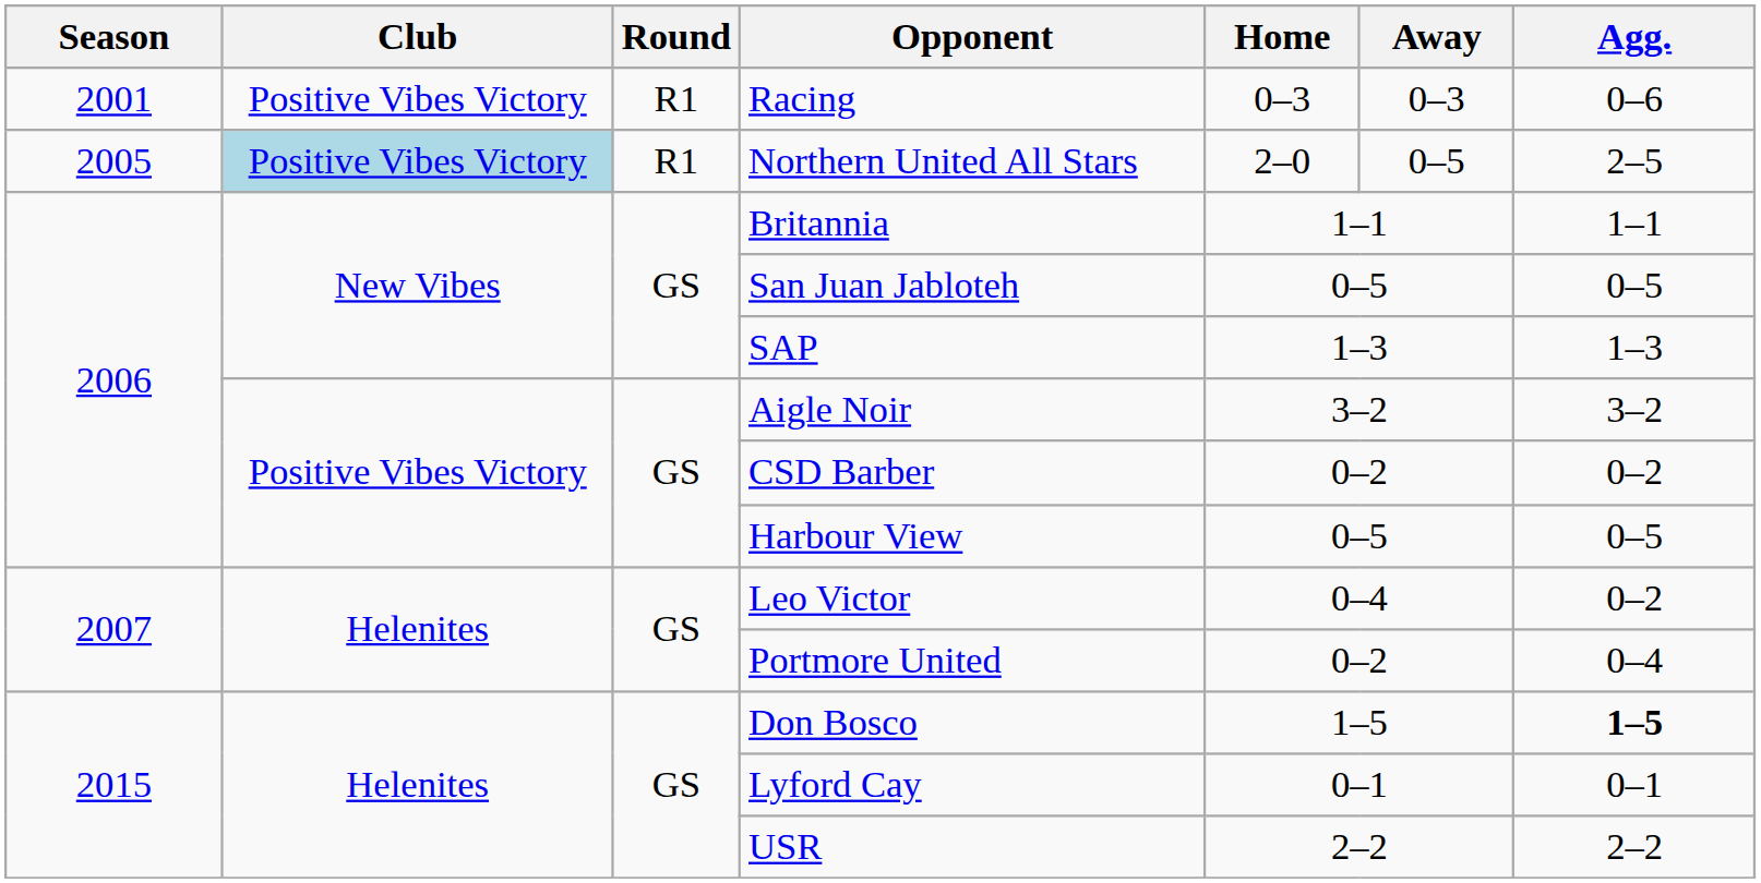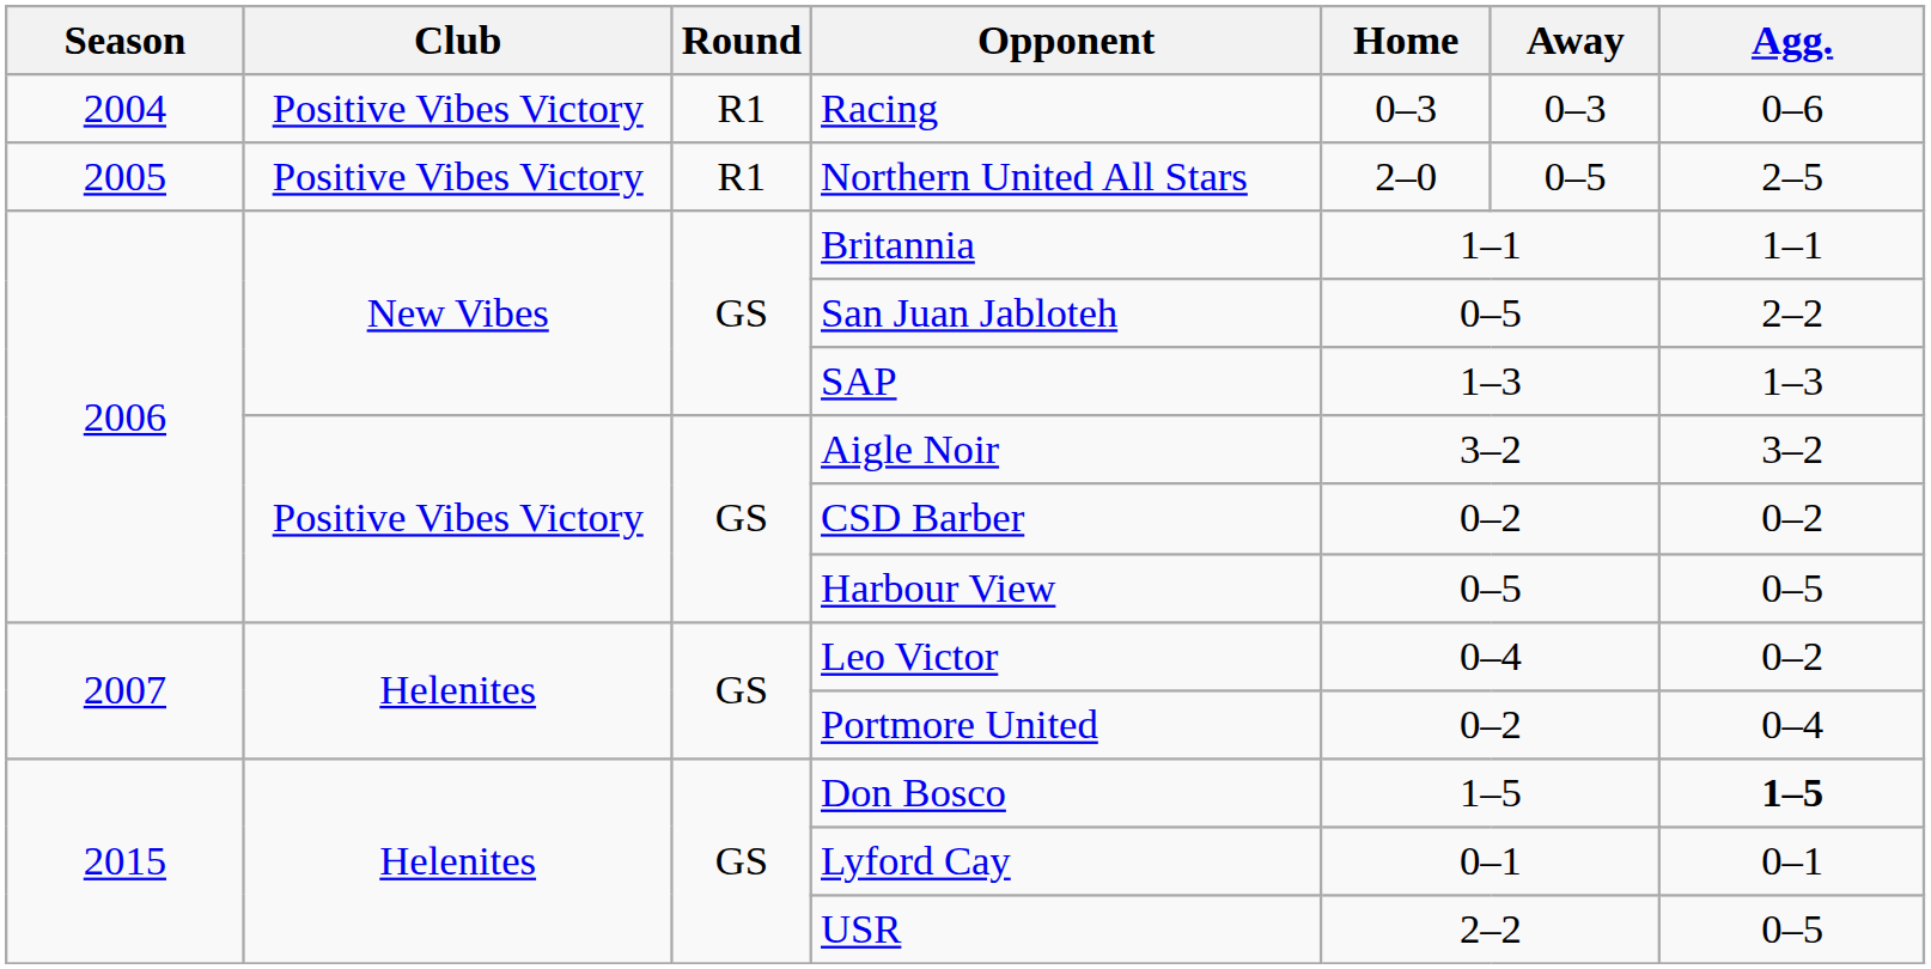 <table class="wikitable" style="font-size:95%; text-align: center;">
 <tr>
 <th width="80">Season</th>
 <th width="150">Club</th>
 <th width="30">Round</th>
 <th width="180">Opponent</th>
 <th width="55">Home</th>
 <th width="55">Away</th>
 <th width="90"><a href='#'>Agg.</a></th>
 </tr>
 <tr>
-<td><a href='#'>2001</a></td>
+<td><a href='#'>2004</a></td>
 <td><a href='#'>Positive Vibes Victory</a></td>
 <td>R1</td>
 <td style="text-align:left"> <a href='#'>Racing</a></td>
 <td>0–3</td>
 <td>0–3</td>
 <td>0–6</td>
 </tr>
 <tr>
 <td><a href='#'>2005</a></td>
-<td style="background: lightblue;"><a href='#'>Positive Vibes Victory</a></td>
+<td><a href='#'>Positive Vibes Victory</a></td>
 <td>R1</td>
 <td style="text-align:left"> <a href='#'>Northern United All Stars</a></td>
 <td>2–0</td>
 <td>0–5</td>
 <td>2–5</td>
 </tr>
 <tr>
 <td rowspan="6"><a href='#'>2006</a></td>
 <td rowspan="3"><a href='#'>New Vibes</a></td>
 <td rowspan="3">GS</td>
 <td style="text-align:left"> <a href='#'>Britannia</a></td>
 <td colspan="2">1–1</td>
 <td>1–1</td>
 </tr>
 <tr>
 <td style="text-align:left"> <a href='#'>San Juan Jabloteh</a></td>
 <td colspan="2">0–5</td>
-<td>0–5</td>
+<td>2–2</td>
 </tr>
 <tr>
 <td style="text-align:left"> <a href='#'>SAP</a></td>
 <td colspan="2">1–3</td>
 <td>1–3</td>
 </tr>
 <tr>
 <td rowspan="3"><a href='#'>Positive Vibes Victory</a></td>
 <td rowspan="3">GS</td>
 <td align=left> <a href='#'>Aigle Noir</a></td>
 <td colspan="2">3–2</td>
 <td>3–2</td>
 </tr>
 <tr>
 <td align=left> <a href='#'>CSD Barber</a></td>
 <td colspan="2">0–2</td>
 <td>0–2</td>
 </tr>
 <tr>
 <td align=left> <a href='#'>Harbour View</a></td>
 <td colspan="2">0–5</td>
 <td>0–5</td>
 </tr>
 <tr>
 <td rowspan="2"><a href='#'>2007</a></td>
 <td rowspan="2"><a href='#'>Helenites</a></td>
 <td rowspan="2">GS</td>
 <td align="left"> <a href='#'>Leo Victor</a></td>
 <td colspan="2">0–4</td>
 <td>0–2</td>
 </tr>
 <tr>
 <td align="left"> <a href='#'>Portmore United</a></td>
 <td colspan="2">0–2</td>
 <td>0–4</td>
 </tr>
 <tr>
 <td rowspan="3"><a href='#'>2015</a></td>
 <td rowspan="3"><a href='#'>Helenites</a></td>
 <td rowspan="3">GS</td>
 <td align=left> <a href='#'>Don Bosco</a></td>
 <td colspan="2">1–5</td>
 <td><strong>1–5</strong></td>
 </tr>
 <tr>
 <td align=left> <a href='#'>Lyford Cay</a></td>
 <td colspan="2">0–1</td>
 <td>0–1</td>
 </tr>
 <tr>
 <td align=left> <a href='#'>USR</a></td>
 <td colspan="2">2–2</td>
-<td>2–2</td>
+<td>0–5</td>
 </tr>
 </table>
